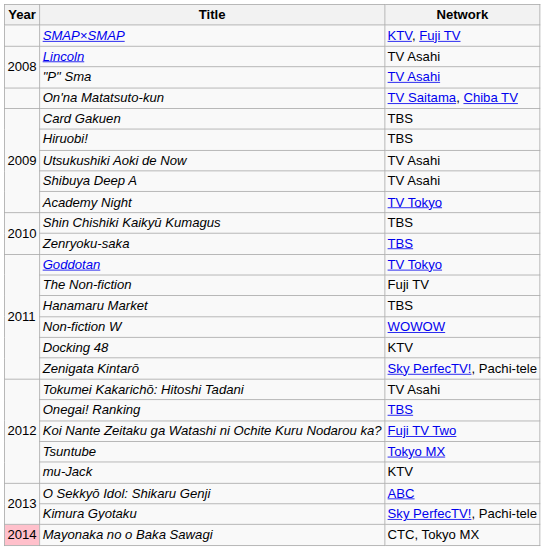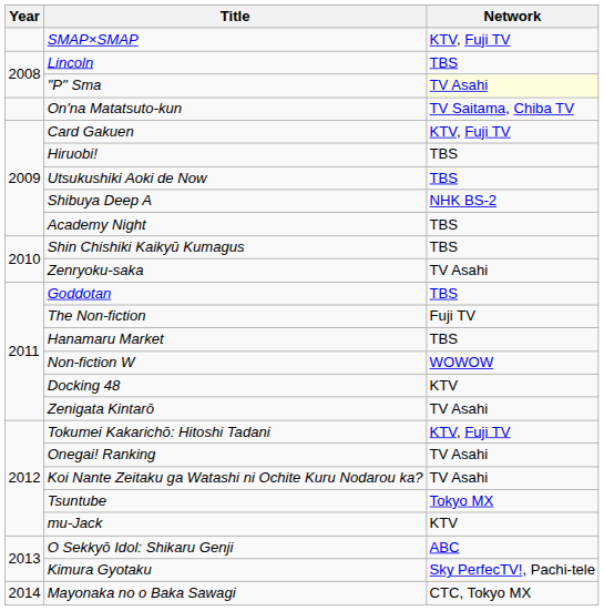 <table class="wikitable">
 <tr>
 <th>Year</th>
 <th>Title</th>
 <th>Network</th>
 </tr>
 <tr>
 <td></td>
 <td><em><a href='#'>SMAP×SMAP</a></em></td>
 <td><a href='#'>KTV</a>, <a href='#'>Fuji TV</a></td>
 </tr>
 <tr>
 <td rowspan="2">2008</td>
 <td><em><a href='#'>Lincoln</a></em></td>
-<td>TV Asahi</td>
+<td><a href='#'>TBS</a></td>
 </tr>
 <tr>
 <td><em>"P" Sma</em></td>
-<td><a href='#'>TV Asahi</a></td>
+<td style="background: lightyellow;"><a href='#'>TV Asahi</a></td>
 </tr>
 <tr>
 <td></td>
 <td><em>On'na Matatsuto-kun</em></td>
 <td><a href='#'>TV Saitama</a>, <a href='#'>Chiba TV</a></td>
 </tr>
 <tr>
 <td rowspan="5">2009</td>
 <td><em>Card Gakuen</em></td>
-<td>TBS</td>
+<td><a href='#'>KTV</a>, <a href='#'>Fuji TV</a></td>
 </tr>
 <tr>
 <td><em>Hiruobi!</em></td>
 <td>TBS</td>
 </tr>
 <tr>
 <td><em>Utsukushiki Aoki de Now</em></td>
-<td>TV Asahi</td>
+<td><a href='#'>TBS</a></td>
 </tr>
 <tr>
 <td><em>Shibuya Deep A</em></td>
-<td>TV Asahi</td>
+<td><a href='#'>NHK BS-2</a></td>
 </tr>
 <tr>
 <td><em>Academy Night</em></td>
-<td><a href='#'>TV Tokyo</a></td>
+<td>TBS</td>
 </tr>
 <tr>
 <td rowspan="2">2010</td>
 <td><em>Shin Chishiki Kaikyū Kumagus</em></td>
 <td>TBS</td>
 </tr>
 <tr>
 <td><em>Zenryoku-saka</em></td>
-<td><a href='#'>TBS</a></td>
+<td>TV Asahi</td>
 </tr>
 <tr>
 <td rowspan="6">2011</td>
 <td><em><a href='#'>Goddotan</a></em></td>
-<td><a href='#'>TV Tokyo</a></td>
+<td><a href='#'>TBS</a></td>
 </tr>
 <tr>
 <td><em>The Non-fiction</em></td>
 <td>Fuji TV</td>
 </tr>
 <tr>
 <td><em>Hanamaru Market</em></td>
 <td>TBS</td>
 </tr>
 <tr>
 <td><em>Non-fiction W</em></td>
 <td><a href='#'>WOWOW</a></td>
 </tr>
 <tr>
 <td><em>Docking 48</em></td>
 <td>KTV</td>
 </tr>
 <tr>
 <td><em>Zenigata Kintarō</em></td>
-<td><a href='#'>Sky PerfecTV!</a>, Pachi-tele</td>
+<td>TV Asahi</td>
 </tr>
 <tr>
 <td rowspan="5">2012</td>
 <td><em>Tokumei Kakarichō: Hitoshi Tadani</em></td>
+<td><a href='#'>KTV</a>, <a href='#'>Fuji TV</a></td>
+</tr>
+<tr>
+<td><em>Onegai! Ranking</em></td>
 <td>TV Asahi</td>
 </tr>
 <tr>
-<td><em>Onegai! Ranking</em></td>
-<td><a href='#'>TBS</a></td>
-</tr>
-<tr>
 <td><em>Koi Nante Zeitaku ga Watashi ni Ochite Kuru Nodarou ka?</em></td>
-<td><a href='#'>Fuji TV Two</a></td>
+<td>TV Asahi</td>
 </tr>
 <tr>
 <td><em>Tsuntube</em></td>
 <td><a href='#'>Tokyo MX</a></td>
 </tr>
 <tr>
 <td><em>mu-Jack</em></td>
 <td>KTV</td>
 </tr>
 <tr>
 <td rowspan="2">2013</td>
 <td><em>O Sekkyō Idol: Shikaru Genji</em></td>
 <td><a href='#'>ABC</a></td>
 </tr>
 <tr>
 <td><em>Kimura Gyotaku</em></td>
 <td><a href='#'>Sky PerfecTV!</a>, Pachi-tele</td>
 </tr>
 <tr>
-<td style="background: pink;">2014</td>
+<td>2014</td>
 <td><em>Mayonaka no o Baka Sawagi</em></td>
 <td>CTC, Tokyo MX</td>
 </tr>
 </table>
